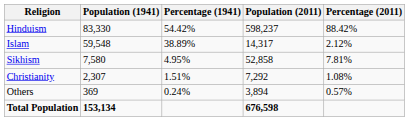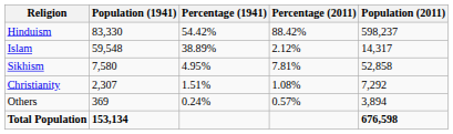 <table class="wikitable sortable">
 <tr>
 <th>Religion</th>
 <th>Population (1941)</th>
 <th>Percentage (1941)</th>
+<th>Percentage (2011)</th>
 <th>Population (2011)</th>
-<th>Percentage (2011)</th>
 </tr>
 <tr>
 <td><a href='#'>Hinduism</a> </td>
 <td>83,330</td>
 <td>54.42%</td>
+<td>88.42%</td>
 <td>598,237</td>
-<td>88.42%</td>
 </tr>
 <tr>
 <td><a href='#'>Islam</a> </td>
 <td>59,548</td>
 <td>38.89%</td>
+<td>2.12%</td>
 <td>14,317</td>
-<td>2.12%</td>
 </tr>
 <tr>
 <td><a href='#'>Sikhism</a> </td>
 <td>7,580</td>
 <td>4.95%</td>
+<td>7.81%</td>
 <td>52,858</td>
-<td>7.81%</td>
 </tr>
 <tr>
 <td><a href='#'>Christianity</a> </td>
 <td>2,307</td>
 <td>1.51%</td>
+<td>1.08%</td>
 <td>7,292</td>
-<td>1.08%</td>
 </tr>
 <tr>
 <td>Others</td>
 <td>369</td>
 <td>0.24%</td>
+<td>0.57%</td>
 <td>3,894</td>
-<td>0.57%</td>
 </tr>
 <tr>
 <td><strong>Total Population</strong></td>
 <td><strong>153,134</strong></td>
 <td><strong></strong></td>
+<td><strong></strong></td>
 <td><strong>676,598</strong></td>
-<td><strong></strong></td>
 </tr>
 </table>
